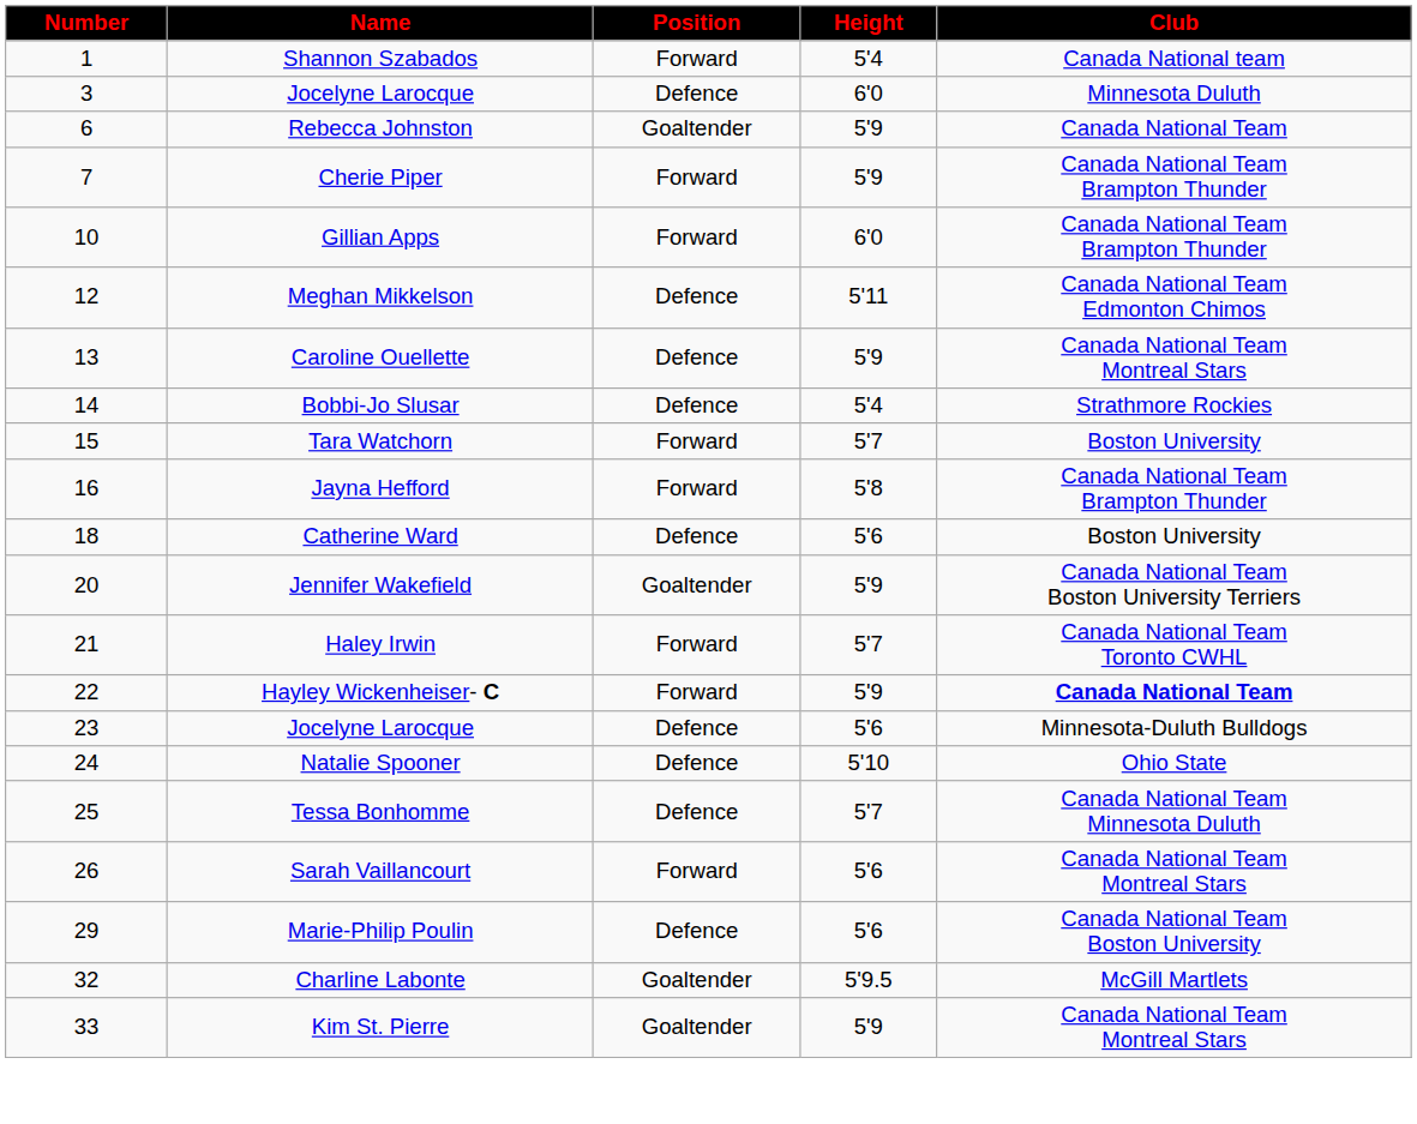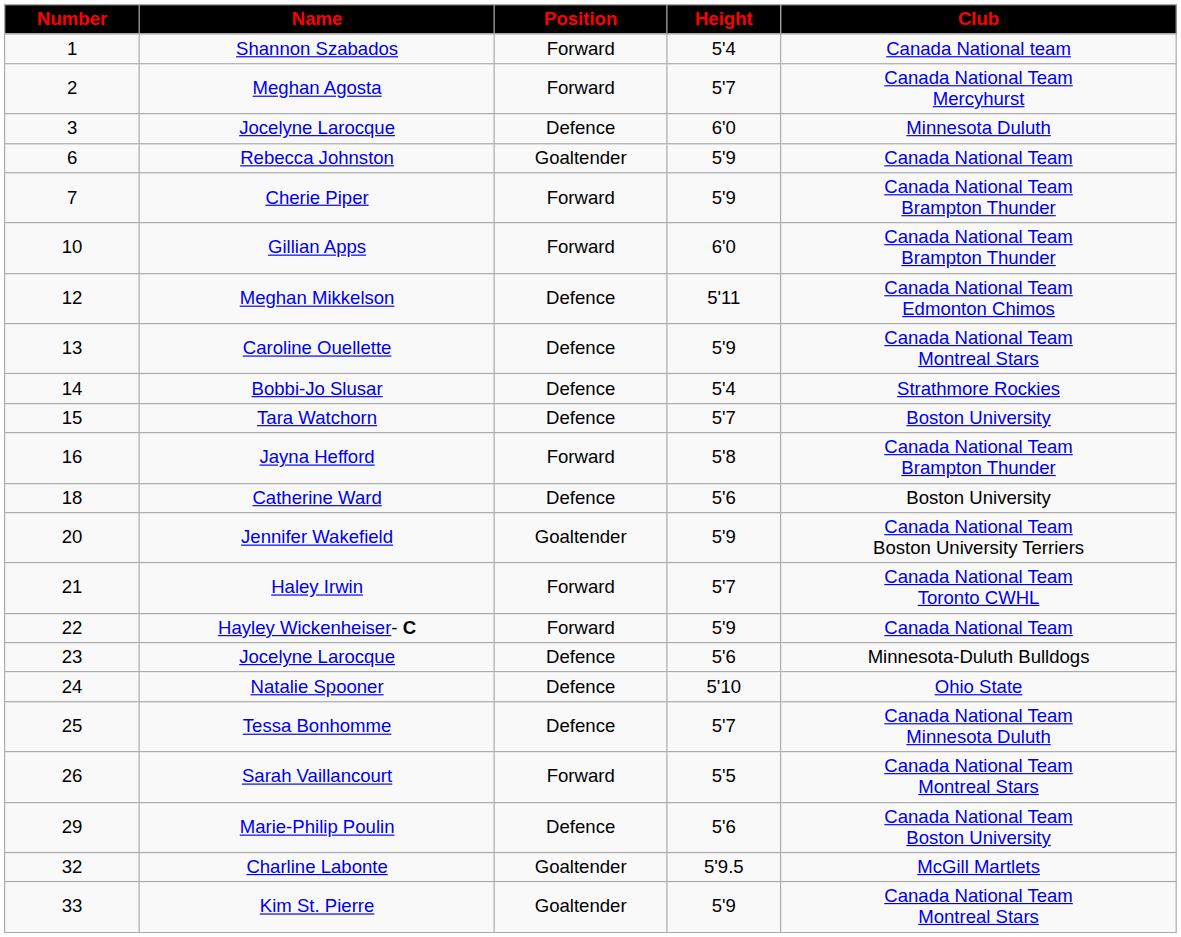 <table class="wikitable" style="width:80%;">
 <tr style="text-align:center; background:black; color:red;">
 <td><strong>Number</strong></td>
 <td><strong>Name</strong></td>
 <td><strong>Position</strong></td>
 <td><strong>Height</strong></td>
 <td><strong>Club</strong></td>
 </tr>
 <tr style="text-align:center;" bgcolor="">
 <td>1</td>
 <td><a href='#'>Shannon Szabados</a></td>
 <td>Forward</td>
 <td>5'4</td>
 <td><a href='#'>Canada National team</a></td>
+</tr>
+<tr style="text-align:center;" bgcolor="">
+<td>2</td>
+<td><a href='#'>Meghan Agosta</a></td>
+<td>Forward</td>
+<td>5'7</td>
+<td><a href='#'>Canada National Team</a><br><a href='#'>Mercyhurst</a></td>
 </tr>
 <tr style="text-align:center;" bgcolor="">
 <td>3</td>
 <td><a href='#'>Jocelyne Larocque</a></td>
 <td>Defence</td>
 <td>6'0</td>
 <td><a href='#'>Minnesota Duluth</a></td>
 </tr>
 <tr style="text-align:center;" bgcolor="">
 <td>6</td>
 <td><a href='#'>Rebecca Johnston</a></td>
 <td>Goaltender</td>
 <td>5'9</td>
 <td><a href='#'>Canada National Team</a></td>
 </tr>
 <tr style="text-align:center;" bgcolor="">
 <td>7</td>
 <td><a href='#'>Cherie Piper</a></td>
 <td>Forward</td>
 <td>5'9</td>
 <td><a href='#'>Canada National Team</a><br><a href='#'>Brampton Thunder</a></td>
 </tr>
 <tr style="text-align:center;" bgcolor="">
 <td>10</td>
 <td><a href='#'>Gillian Apps</a></td>
 <td>Forward</td>
 <td>6'0</td>
 <td><a href='#'>Canada National Team</a><br><a href='#'>Brampton Thunder</a></td>
 </tr>
 <tr style="text-align:center;" bgcolor="">
 <td>12</td>
 <td><a href='#'>Meghan Mikkelson</a></td>
 <td>Defence</td>
 <td>5'11</td>
 <td><a href='#'>Canada National Team</a><br><a href='#'>Edmonton Chimos</a></td>
 </tr>
 <tr style="text-align:center;" bgcolor="">
 <td>13</td>
 <td><a href='#'>Caroline Ouellette</a></td>
 <td>Defence</td>
 <td>5'9</td>
 <td><a href='#'>Canada National Team</a><br><a href='#'>Montreal Stars</a></td>
 </tr>
 <tr style="text-align:center;" bgcolor="">
 <td>14</td>
 <td><a href='#'>Bobbi-Jo Slusar</a></td>
 <td>Defence</td>
 <td>5'4</td>
 <td><a href='#'>Strathmore Rockies</a></td>
 </tr>
 <tr style="text-align:center;" bgcolor="">
 <td>15</td>
 <td><a href='#'>Tara Watchorn</a></td>
-<td>Forward</td>
+<td>Defence</td>
 <td>5'7</td>
 <td><a href='#'>Boston University</a></td>
 </tr>
 <tr style="text-align:center;" bgcolor="">
 <td>16</td>
 <td><a href='#'>Jayna Hefford</a></td>
 <td>Forward</td>
 <td>5'8</td>
 <td><a href='#'>Canada National Team</a><br><a href='#'>Brampton Thunder</a></td>
 </tr>
 <tr style="text-align:center;" bgcolor="">
 <td>18</td>
 <td><a href='#'>Catherine Ward</a></td>
 <td>Defence</td>
 <td>5'6</td>
 <td>Boston University</td>
 </tr>
 <tr style="text-align:center;" bgcolor="">
 <td>20</td>
 <td><a href='#'>Jennifer Wakefield</a></td>
 <td>Goaltender</td>
 <td>5'9</td>
 <td><a href='#'>Canada National Team</a><br>Boston University Terriers</td>
 </tr>
 <tr style="text-align:center;" bgcolor="">
 <td>21</td>
 <td><a href='#'>Haley Irwin</a></td>
 <td>Forward</td>
 <td>5'7</td>
 <td><a href='#'>Canada National Team</a><br><a href='#'>Toronto CWHL</a></td>
 </tr>
 <tr style="text-align:center;" bgcolor="">
 <td>22</td>
 <td><a href='#'>Hayley Wickenheiser</a>- <strong>C</strong></td>
 <td>Forward</td>
 <td>5'9</td>
-<td><strong><a href='#'>Canada National Team</a></strong></td>
+<td><a href='#'>Canada National Team</a></td>
 </tr>
 <tr style="text-align:center;" bgcolor="">
 <td>23</td>
 <td><a href='#'>Jocelyne Larocque</a></td>
 <td>Defence</td>
 <td>5'6</td>
 <td>Minnesota-Duluth Bulldogs</td>
 </tr>
 <tr style="text-align:center;" bgcolor="">
 <td>24</td>
 <td><a href='#'>Natalie Spooner</a></td>
 <td>Defence</td>
 <td>5'10</td>
 <td><a href='#'>Ohio State</a></td>
 </tr>
 <tr style="text-align:center;" bgcolor="">
 <td>25</td>
 <td><a href='#'>Tessa Bonhomme</a></td>
 <td>Defence</td>
 <td>5'7</td>
 <td><a href='#'>Canada National Team</a><br><a href='#'>Minnesota Duluth</a></td>
 </tr>
 <tr style="text-align:center;" bgcolor="">
 <td>26</td>
 <td><a href='#'>Sarah Vaillancourt</a></td>
 <td>Forward</td>
-<td>5'6</td>
+<td>5'5</td>
 <td><a href='#'>Canada National Team</a><br><a href='#'>Montreal Stars</a></td>
 </tr>
 <tr style="text-align:center;" bgcolor="">
 <td>29</td>
 <td><a href='#'>Marie-Philip Poulin</a></td>
 <td>Defence</td>
 <td>5'6</td>
 <td><a href='#'>Canada National Team</a><br><a href='#'>Boston University</a></td>
 </tr>
 <tr style="text-align:center;" bgcolor="">
 <td>32</td>
 <td><a href='#'>Charline Labonte</a></td>
 <td>Goaltender</td>
 <td>5'9.5</td>
 <td><a href='#'>McGill Martlets</a></td>
 </tr>
 <tr style="text-align:center;" bgcolor="">
 <td>33</td>
 <td><a href='#'>Kim St. Pierre</a></td>
 <td>Goaltender</td>
 <td>5'9</td>
 <td><a href='#'>Canada National Team</a><br><a href='#'>Montreal Stars</a></td>
 </tr>
 </table>
